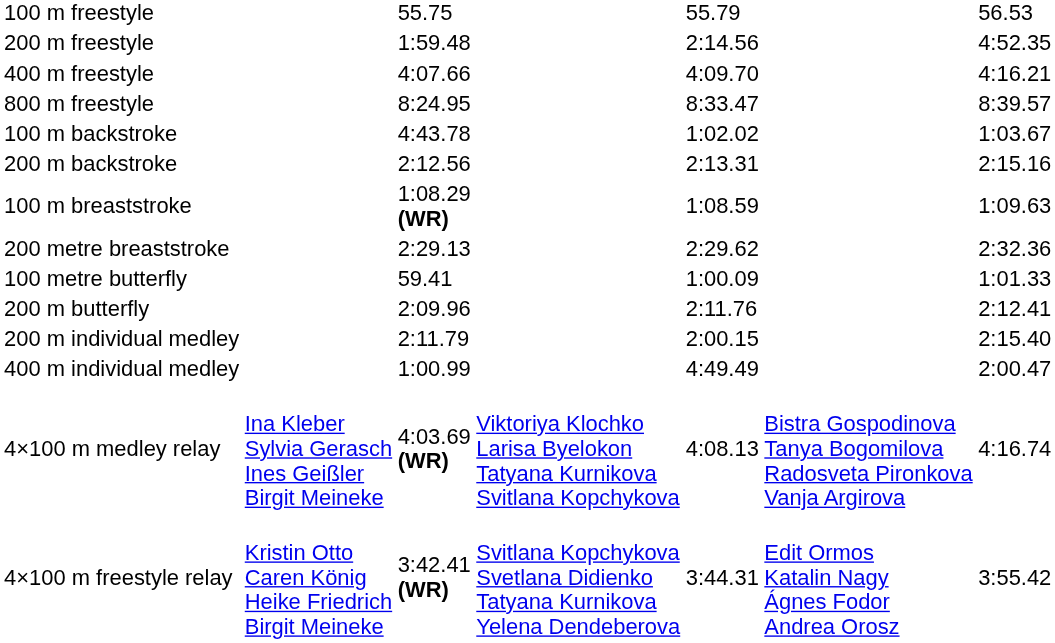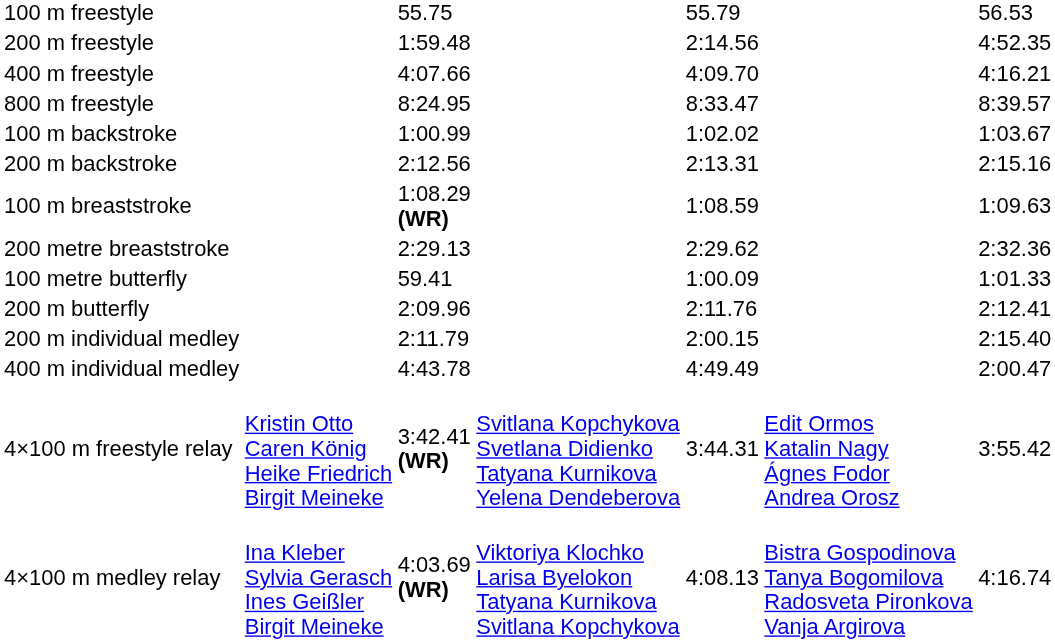 <table>
 <tr>
 <td>100 m freestyle</td>
 <td></td>
 <td>55.75</td>
 <td></td>
 <td>55.79</td>
 <td></td>
 <td>56.53</td>
 </tr>
 <tr>
 <td>200 m freestyle</td>
 <td></td>
 <td>1:59.48</td>
 <td></td>
 <td>2:14.56</td>
 <td></td>
 <td>4:52.35</td>
 </tr>
 <tr>
 <td>400 m freestyle</td>
 <td></td>
 <td>4:07.66</td>
 <td></td>
 <td>4:09.70</td>
 <td></td>
 <td>4:16.21</td>
 </tr>
 <tr>
 <td>800 m freestyle</td>
 <td></td>
 <td>8:24.95</td>
 <td></td>
 <td>8:33.47</td>
 <td></td>
 <td>8:39.57</td>
 </tr>
 <tr>
 <td>100 m backstroke</td>
 <td></td>
-<td>4:43.78</td>
+<td>1:00.99</td>
 <td></td>
 <td>1:02.02</td>
 <td></td>
 <td>1:03.67</td>
 </tr>
 <tr>
 <td>200 m backstroke</td>
 <td></td>
 <td>2:12.56</td>
 <td></td>
 <td>2:13.31</td>
 <td></td>
 <td>2:15.16</td>
 </tr>
 <tr>
 <td>100 m breaststroke</td>
 <td></td>
 <td>1:08.29 <br> <strong>(WR)</strong></td>
 <td></td>
 <td>1:08.59</td>
 <td></td>
 <td>1:09.63</td>
 </tr>
 <tr>
 <td>200 metre breaststroke</td>
 <td></td>
 <td>2:29.13</td>
 <td></td>
 <td>2:29.62</td>
 <td></td>
 <td>2:32.36</td>
 </tr>
 <tr>
 <td>100 metre butterfly</td>
 <td></td>
 <td>59.41</td>
 <td></td>
 <td>1:00.09</td>
 <td></td>
 <td>1:01.33</td>
 </tr>
 <tr>
 <td>200 m butterfly</td>
 <td></td>
 <td>2:09.96</td>
 <td></td>
 <td>2:11.76</td>
 <td></td>
 <td>2:12.41</td>
 </tr>
 <tr>
 <td>200 m individual medley</td>
 <td></td>
 <td>2:11.79</td>
 <td></td>
 <td>2:00.15</td>
 <td></td>
 <td>2:15.40</td>
 </tr>
 <tr>
 <td>400 m individual medley</td>
 <td></td>
-<td>1:00.99</td>
+<td>4:43.78</td>
 <td></td>
 <td>4:49.49</td>
 <td></td>
 <td>2:00.47</td>
+</tr>
+<tr>
+<td>4×100 m freestyle relay</td>
+<td><br> <a href='#'>Kristin Otto</a><br> <a href='#'>Caren König</a><br> <a href='#'>Heike Friedrich</a><br> <a href='#'>Birgit Meineke</a><br></td>
+<td>3:42.41 <br> <strong>(WR)</strong></td>
+<td><br> <a href='#'>Svitlana Kopchykova</a><br> <a href='#'>Svetlana Didienko</a><br> <a href='#'>Tatyana Kurnikova</a><br> <a href='#'>Yelena Dendeberova</a><br></td>
+<td>3:44.31</td>
+<td><br> <a href='#'>Edit Ormos</a><br> <a href='#'>Katalin Nagy</a><br> <a href='#'>Ágnes Fodor</a><br> <a href='#'>Andrea Orosz</a><br></td>
+<td>3:55.42</td>
 </tr>
 <tr>
 <td>4×100 m medley relay</td>
 <td><br> <a href='#'>Ina Kleber</a><br> <a href='#'>Sylvia Gerasch</a><br> <a href='#'>Ines Geißler</a><br> <a href='#'>Birgit Meineke</a><br></td>
 <td>4:03.69 <br> <strong>(WR)</strong></td>
 <td><br> <a href='#'>Viktoriya Klochko</a><br> <a href='#'>Larisa Byelokon</a><br> <a href='#'>Tatyana Kurnikova</a><br> <a href='#'>Svitlana Kopchykova</a><br></td>
 <td>4:08.13</td>
 <td><br> <a href='#'>Bistra Gospodinova</a><br> <a href='#'>Tanya Bogomilova</a><br> <a href='#'>Radosveta Pironkova</a><br> <a href='#'>Vanja Argirova</a><br></td>
 <td>4:16.74</td>
 </tr>
-<tr>
-<td>4×100 m freestyle relay</td>
-<td><br> <a href='#'>Kristin Otto</a><br> <a href='#'>Caren König</a><br> <a href='#'>Heike Friedrich</a><br> <a href='#'>Birgit Meineke</a><br></td>
-<td>3:42.41 <br> <strong>(WR)</strong></td>
-<td><br> <a href='#'>Svitlana Kopchykova</a><br> <a href='#'>Svetlana Didienko</a><br> <a href='#'>Tatyana Kurnikova</a><br> <a href='#'>Yelena Dendeberova</a><br></td>
-<td>3:44.31</td>
-<td><br> <a href='#'>Edit Ormos</a><br> <a href='#'>Katalin Nagy</a><br> <a href='#'>Ágnes Fodor</a><br> <a href='#'>Andrea Orosz</a><br></td>
-<td>3:55.42</td>
-</tr>
 </table>
